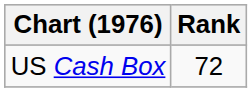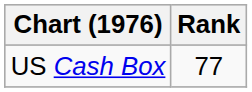 <table class="wikitable">
 <tr>
 <th>Chart (1976)</th>
 <th>Rank</th>
 </tr>
 <tr>
 <td>US <em><a href='#'>Cash Box</a></em></td>
-<td align="center">72</td>
+<td align="center">77</td>
 </tr>
 </table>
